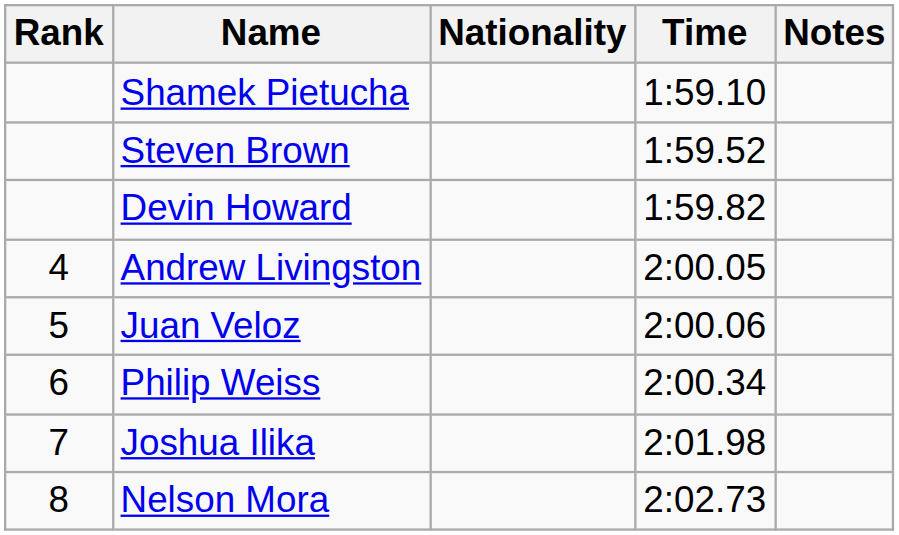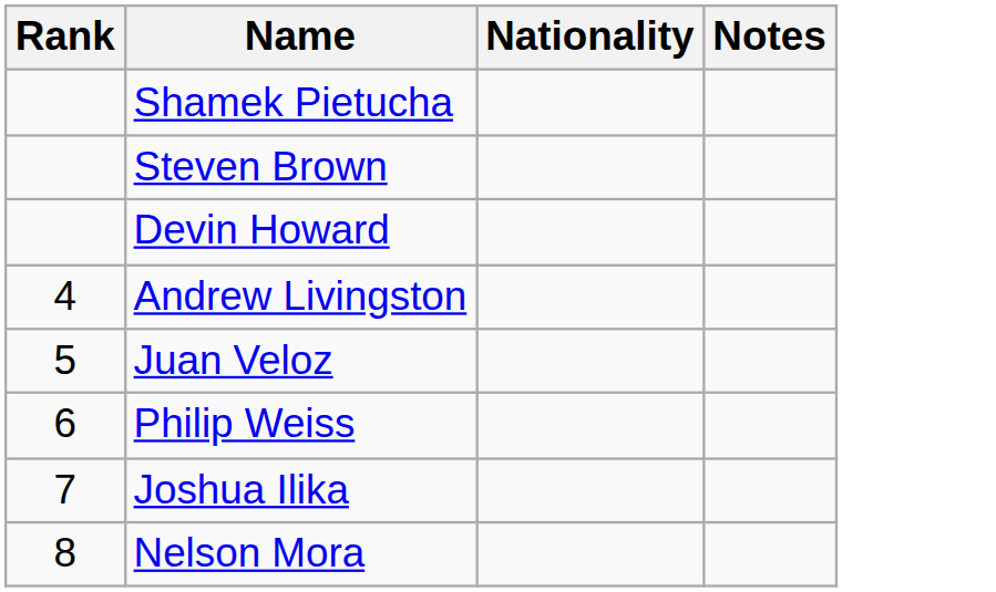 <table class="wikitable sortable" style="text-align:center">
 <tr>
 <th>Rank</th>
 <th>Name</th>
 <th>Nationality</th>
-<th>Time</th>
 <th>Notes</th>
 </tr>
 <tr>
 <td></td>
 <td align=left><a href='#'>Shamek Pietucha</a></td>
 <td align=left></td>
-<td>1:59.10</td>
 <td></td>
 </tr>
 <tr>
 <td></td>
 <td align=left><a href='#'>Steven Brown</a></td>
 <td align=left></td>
-<td>1:59.52</td>
 <td></td>
 </tr>
 <tr>
 <td></td>
 <td align=left><a href='#'>Devin Howard</a></td>
 <td align=left></td>
-<td>1:59.82</td>
 <td></td>
 </tr>
 <tr>
 <td>4</td>
 <td align=left><a href='#'>Andrew Livingston</a></td>
 <td align=left></td>
-<td>2:00.05</td>
 <td></td>
 </tr>
 <tr>
 <td>5</td>
 <td align=left><a href='#'>Juan Veloz</a></td>
 <td align=left></td>
-<td>2:00.06</td>
 <td></td>
 </tr>
 <tr>
 <td>6</td>
 <td align=left><a href='#'>Philip Weiss</a></td>
 <td align=left></td>
-<td>2:00.34</td>
 <td></td>
 </tr>
 <tr>
 <td>7</td>
 <td align=left><a href='#'>Joshua Ilika</a></td>
 <td align=left></td>
-<td>2:01.98</td>
 <td></td>
 </tr>
 <tr>
 <td>8</td>
 <td align=left><a href='#'>Nelson Mora</a></td>
 <td align=left></td>
-<td>2:02.73</td>
 <td></td>
 </tr>
 </table>
